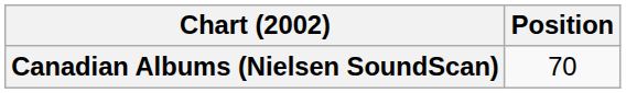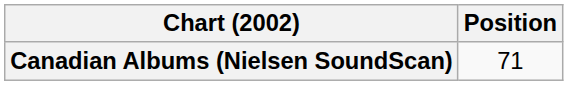 <table class="wikitable plainrowheaders" style="text-align:center">
 <tr>
 <th>Chart (2002)</th>
 <th>Position</th>
 </tr>
 <tr>
 <th scope="row">Canadian Albums (Nielsen SoundScan)</th>
-<td>70</td>
+<td>71</td>
 </tr>
 </table>
